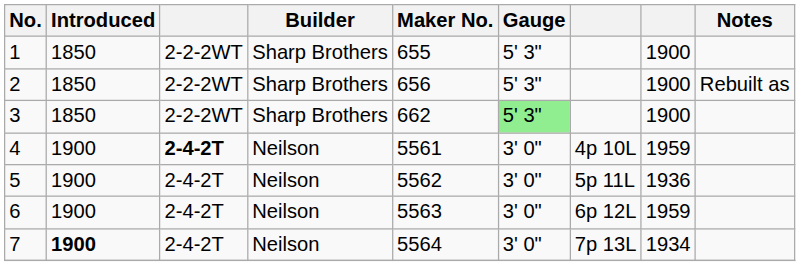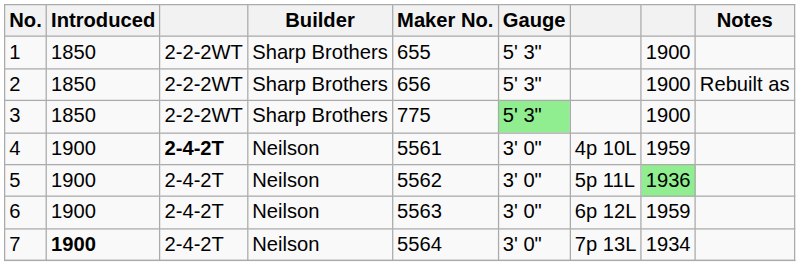 <table class="wikitable sortable">
 <tr>
 <th>No.</th>
 <th>Introduced</th>
 <th></th>
 <th>Builder</th>
 <th>Maker No.</th>
 <th>Gauge</th>
 <th></th>
 <th></th>
 <th>Notes</th>
 </tr>
 <tr>
 <td>1</td>
 <td>1850</td>
 <td>2-2-2WT</td>
 <td>Sharp Brothers</td>
 <td>655</td>
 <td>5' 3"</td>
 <td></td>
 <td>1900</td>
 <td></td>
 </tr>
 <tr>
 <td>2</td>
 <td>1850</td>
 <td>2-2-2WT</td>
 <td>Sharp Brothers</td>
 <td>656</td>
 <td>5' 3"</td>
 <td></td>
 <td>1900</td>
 <td>Rebuilt as </td>
 </tr>
 <tr>
 <td>3</td>
 <td>1850</td>
 <td>2-2-2WT</td>
 <td>Sharp Brothers</td>
-<td>662</td>
+<td>775</td>
 <td style="background: lightgreen;">5' 3"</td>
 <td></td>
 <td>1900</td>
 <td></td>
 </tr>
 <tr>
 <td>4</td>
 <td>1900</td>
 <td><strong>2-4-2T</strong></td>
 <td>Neilson</td>
 <td>5561</td>
 <td>3' 0"</td>
 <td>4p 10L</td>
 <td>1959</td>
 <td></td>
 </tr>
 <tr>
 <td>5</td>
 <td>1900</td>
 <td>2-4-2T</td>
 <td>Neilson</td>
 <td>5562</td>
 <td>3' 0"</td>
 <td>5p 11L</td>
-<td>1936</td>
+<td style="background: lightgreen;">1936</td>
 <td></td>
 </tr>
 <tr>
 <td>6</td>
 <td>1900</td>
 <td>2-4-2T</td>
 <td>Neilson</td>
 <td>5563</td>
 <td>3' 0"</td>
 <td>6p 12L</td>
 <td>1959</td>
 <td></td>
 </tr>
 <tr>
 <td>7</td>
 <td><strong>1900</strong></td>
 <td>2-4-2T</td>
 <td>Neilson</td>
 <td>5564</td>
 <td>3' 0"</td>
 <td>7p 13L</td>
 <td>1934</td>
 <td></td>
 </tr>
 <tr>
 </tr>
 </table>
